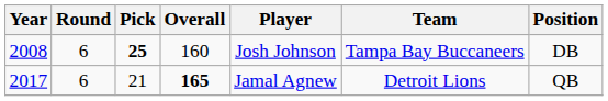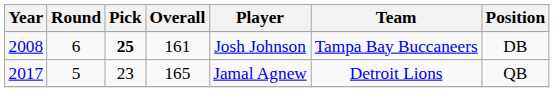 <table class="wikitable sortable" style="text-align: center;">
 <tr>
 <th>Year</th>
 <th>Round</th>
 <th>Pick</th>
 <th>Overall</th>
 <th>Player</th>
 <th>Team</th>
 <th>Position</th>
 </tr>
 <tr>
 <td><a href='#'>2008</a></td>
 <td>6</td>
 <td><strong>25</strong></td>
-<td>160</td>
+<td>161</td>
 <td><a href='#'>Josh Johnson</a></td>
 <td><a href='#'>Tampa Bay Buccaneers</a></td>
 <td>DB</td>
 </tr>
 <tr>
 <td><a href='#'>2017</a></td>
-<td>6</td>
-<td>21</td>
-<td><strong>165</strong></td>
+<td>5</td>
+<td>23</td>
+<td>165</td>
 <td><a href='#'>Jamal Agnew</a></td>
 <td><a href='#'>Detroit Lions</a></td>
 <td>QB</td>
 </tr>
 <tr>
 </tr>
 </table>
